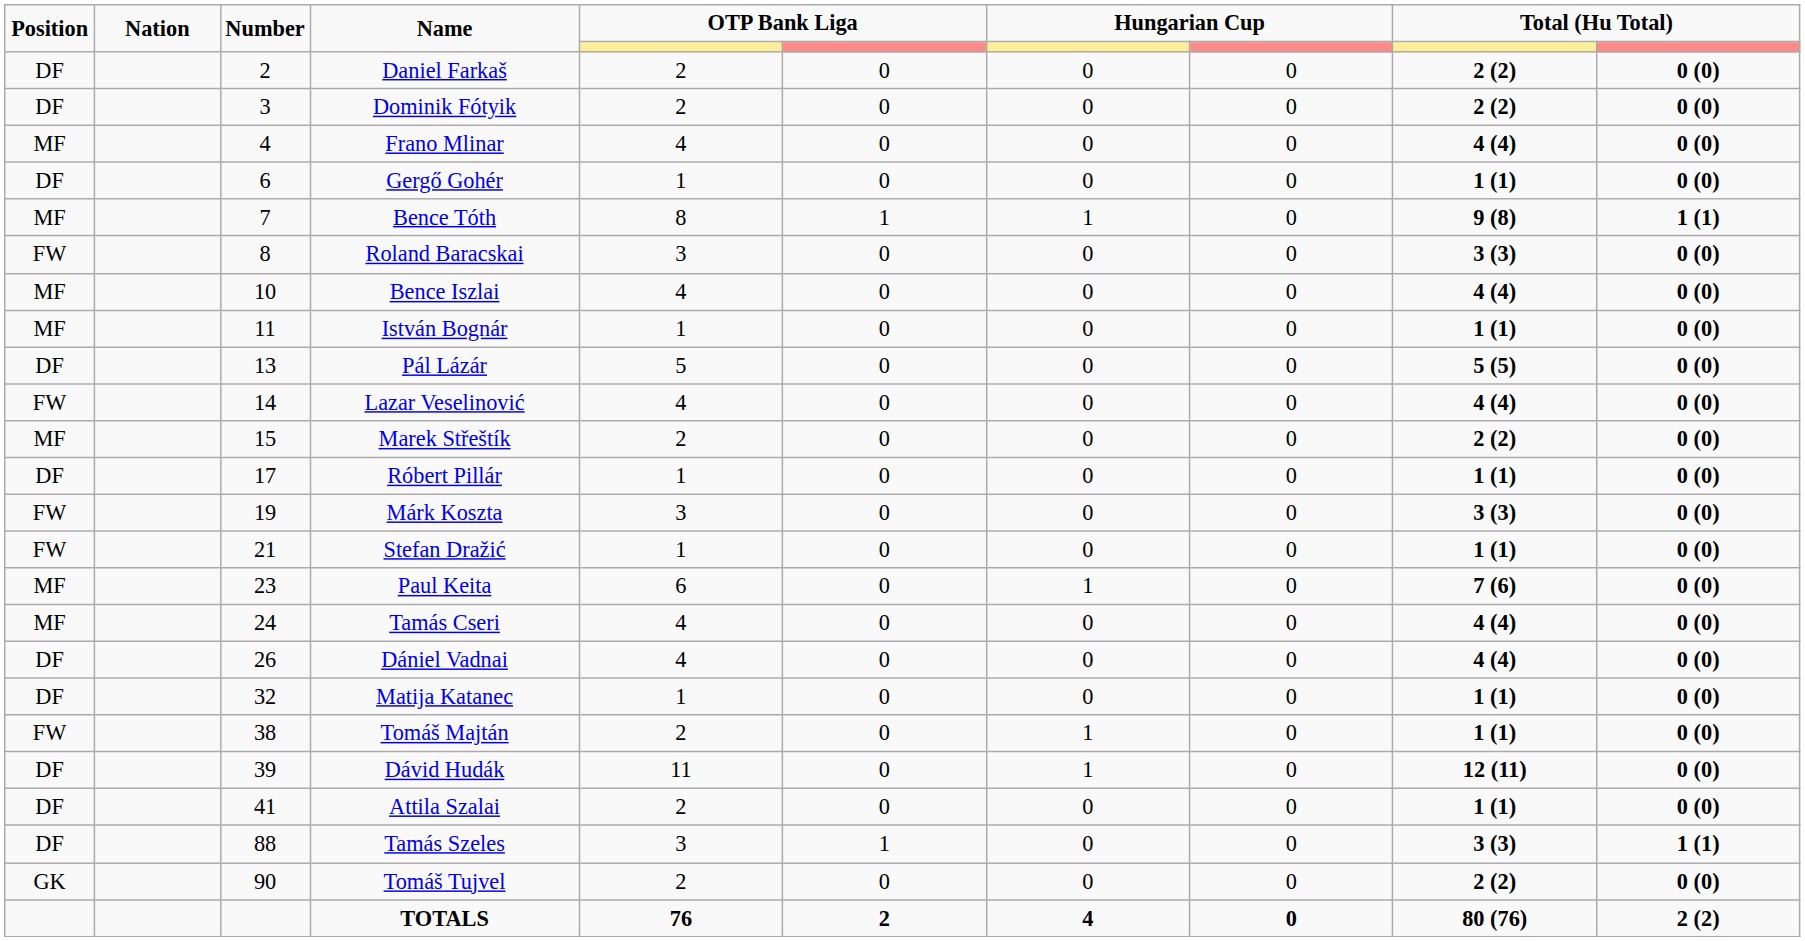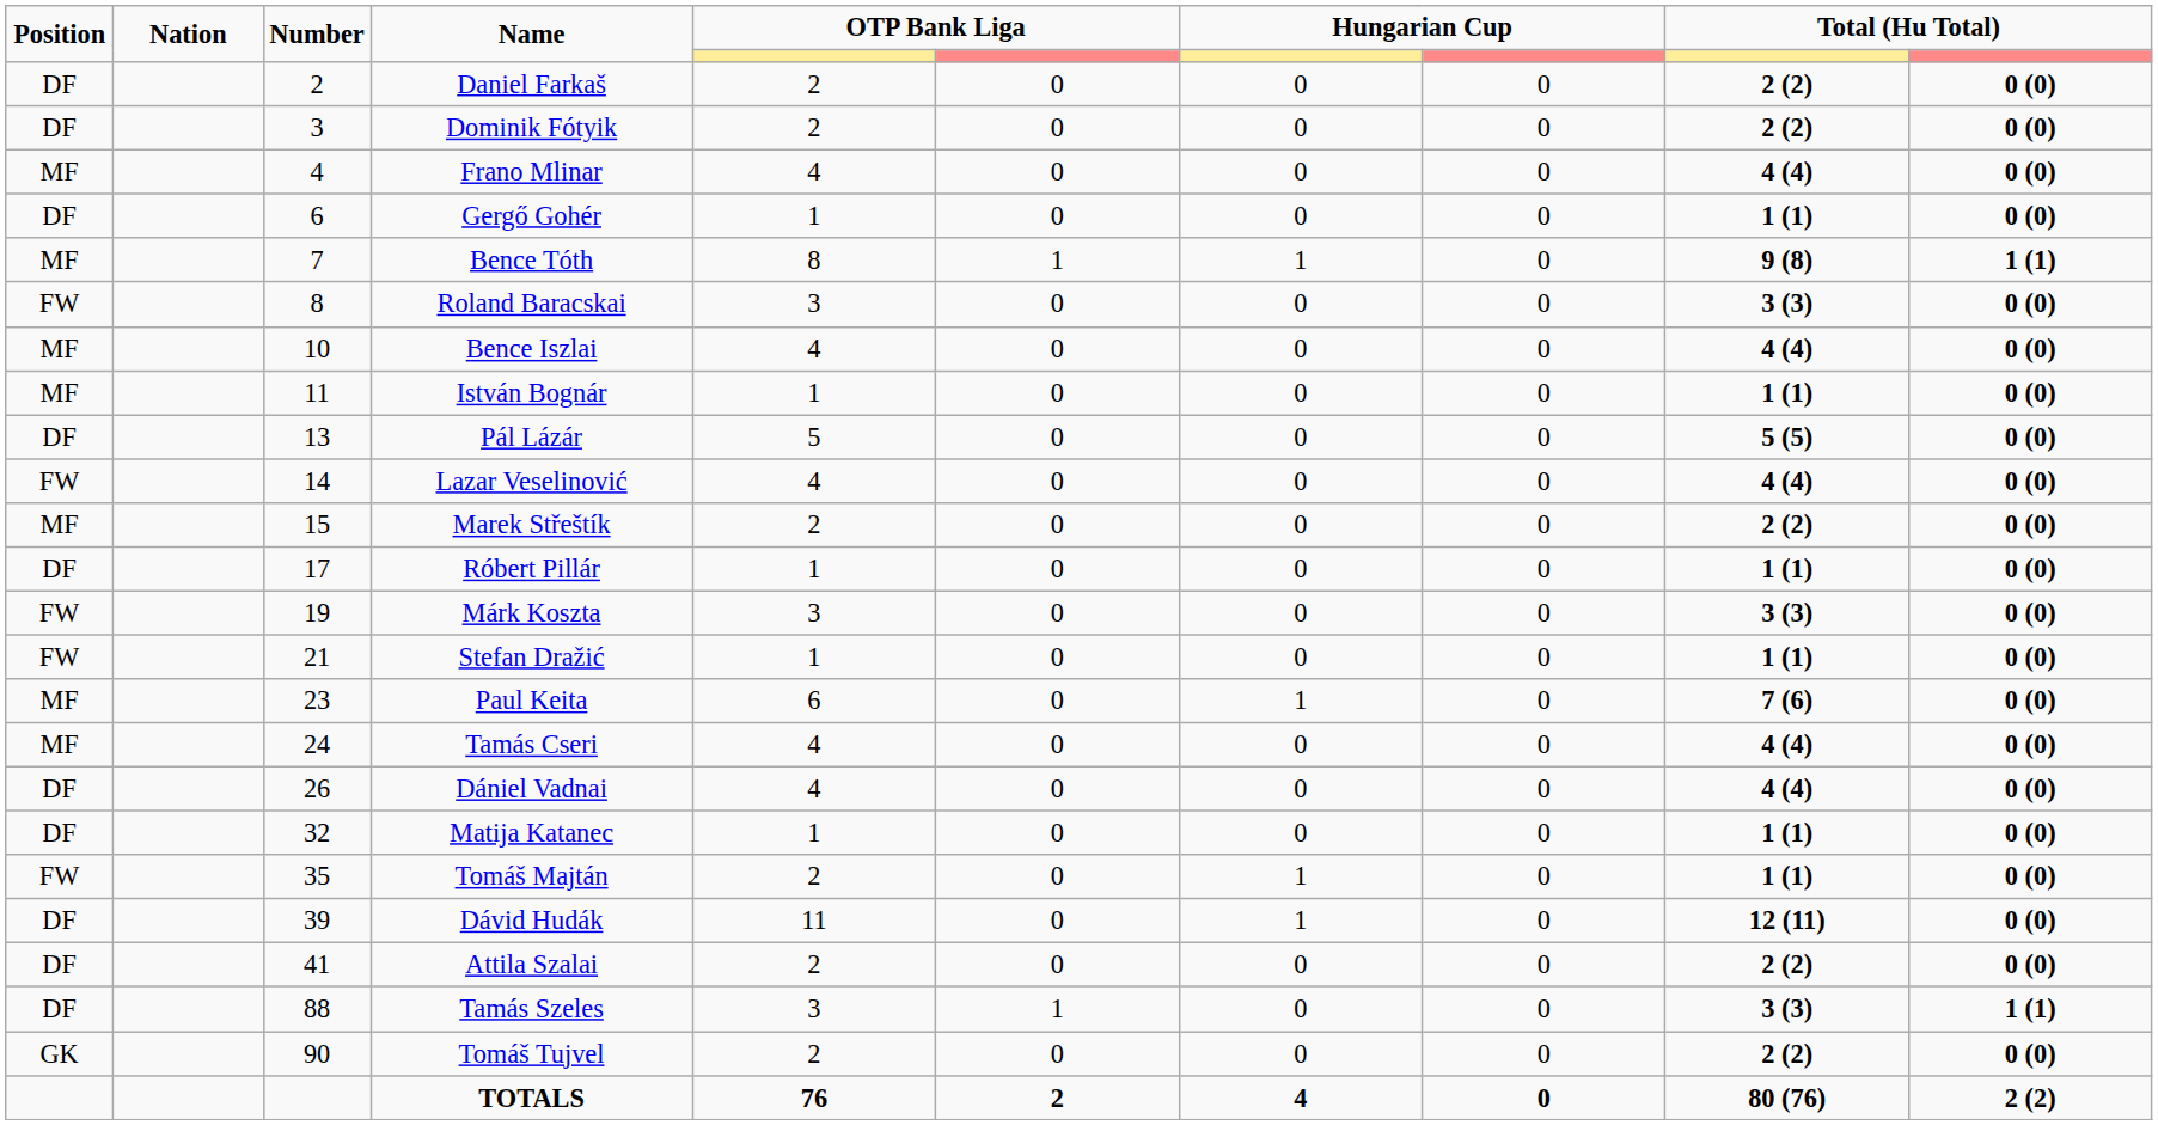 <table class="wikitable" style="font-size: 95%; text-align: center;">
 <tr>
 <td rowspan="2" width="5%" align="center"><strong>Position</strong></td>
 <td rowspan="2" width="7%" align="center"><strong>Nation</strong></td>
 <td rowspan="2" width="5%" align="center"><strong>Number</strong></td>
 <td rowspan="2" width="15%" align="center"><strong>Name</strong></td>
 <td colspan="2" align="center"><strong>OTP Bank Liga</strong></td>
 <td colspan="2" align="center"><strong>Hungarian Cup</strong></td>
 <td colspan="2" align="center"><strong>Total (Hu Total)</strong></td>
 </tr>
 <tr>
 <th width=60 style="background: #FFEE99"></th>
 <th width=60 style="background: #FF8888"></th>
 <th width=60 style="background: #FFEE99"></th>
 <th width=60 style="background: #FF8888"></th>
 <th width=60 style="background: #FFEE99"></th>
 <th width=60 style="background: #FF8888"></th>
 </tr>
 <tr>
 <td>DF</td>
 <td></td>
 <td>2</td>
 <td><a href='#'>Daniel Farkaš</a></td>
 <td>2</td>
 <td>0</td>
 <td>0</td>
 <td>0</td>
 <td><strong>2 (2)</strong></td>
 <td><strong>0 (0)</strong></td>
 </tr>
 <tr>
 <td>DF</td>
 <td></td>
 <td>3</td>
 <td><a href='#'>Dominik Fótyik</a></td>
 <td>2</td>
 <td>0</td>
 <td>0</td>
 <td>0</td>
 <td><strong>2 (2)</strong></td>
 <td><strong>0 (0)</strong></td>
 </tr>
 <tr>
 <td>MF</td>
 <td></td>
 <td>4</td>
 <td><a href='#'>Frano Mlinar</a></td>
 <td>4</td>
 <td>0</td>
 <td>0</td>
 <td>0</td>
 <td><strong>4 (4)</strong></td>
 <td><strong>0 (0)</strong></td>
 </tr>
 <tr>
 <td>DF</td>
 <td></td>
 <td>6</td>
 <td><a href='#'>Gergő Gohér</a></td>
 <td>1</td>
 <td>0</td>
 <td>0</td>
 <td>0</td>
 <td><strong>1 (1)</strong></td>
 <td><strong>0 (0)</strong></td>
 </tr>
 <tr>
 <td>MF</td>
 <td></td>
 <td>7</td>
 <td><a href='#'>Bence Tóth</a></td>
 <td>8</td>
 <td>1</td>
 <td>1</td>
 <td>0</td>
 <td><strong>9 (8)</strong></td>
 <td><strong>1 (1)</strong></td>
 </tr>
 <tr>
 <td>FW</td>
 <td></td>
 <td>8</td>
 <td><a href='#'>Roland Baracskai</a></td>
 <td>3</td>
 <td>0</td>
 <td>0</td>
 <td>0</td>
 <td><strong>3 (3)</strong></td>
 <td><strong>0 (0)</strong></td>
 </tr>
 <tr>
 <td>MF</td>
 <td></td>
 <td>10</td>
 <td><a href='#'>Bence Iszlai</a></td>
 <td>4</td>
 <td>0</td>
 <td>0</td>
 <td>0</td>
 <td><strong>4 (4)</strong></td>
 <td><strong>0 (0)</strong></td>
 </tr>
 <tr>
 <td>MF</td>
 <td></td>
 <td>11</td>
 <td><a href='#'>István Bognár</a></td>
 <td>1</td>
 <td>0</td>
 <td>0</td>
 <td>0</td>
 <td><strong>1 (1)</strong></td>
 <td><strong>0 (0)</strong></td>
 </tr>
 <tr>
 <td>DF</td>
 <td></td>
 <td>13</td>
 <td><a href='#'>Pál Lázár</a></td>
 <td>5</td>
 <td>0</td>
 <td>0</td>
 <td>0</td>
 <td><strong>5 (5)</strong></td>
 <td><strong>0 (0)</strong></td>
 </tr>
 <tr>
 <td>FW</td>
 <td></td>
 <td>14</td>
 <td><a href='#'>Lazar Veselinović</a></td>
 <td>4</td>
 <td>0</td>
 <td>0</td>
 <td>0</td>
 <td><strong>4 (4)</strong></td>
 <td><strong>0 (0)</strong></td>
 </tr>
 <tr>
 <td>MF</td>
 <td></td>
 <td>15</td>
 <td><a href='#'>Marek Střeštík</a></td>
 <td>2</td>
 <td>0</td>
 <td>0</td>
 <td>0</td>
 <td><strong>2 (2)</strong></td>
 <td><strong>0 (0)</strong></td>
 </tr>
 <tr>
 <td>DF</td>
 <td></td>
 <td>17</td>
 <td><a href='#'>Róbert Pillár</a></td>
 <td>1</td>
 <td>0</td>
 <td>0</td>
 <td>0</td>
 <td><strong>1 (1)</strong></td>
 <td><strong>0 (0)</strong></td>
 </tr>
 <tr>
 <td>FW</td>
 <td></td>
 <td>19</td>
 <td><a href='#'>Márk Koszta</a></td>
 <td>3</td>
 <td>0</td>
 <td>0</td>
 <td>0</td>
 <td><strong>3 (3)</strong></td>
 <td><strong>0 (0)</strong></td>
 </tr>
 <tr>
 <td>FW</td>
 <td></td>
 <td>21</td>
 <td><a href='#'>Stefan Dražić</a></td>
 <td>1</td>
 <td>0</td>
 <td>0</td>
 <td>0</td>
 <td><strong>1 (1)</strong></td>
 <td><strong>0 (0)</strong></td>
 </tr>
 <tr>
 <td>MF</td>
 <td></td>
 <td>23</td>
 <td><a href='#'>Paul Keita</a></td>
 <td>6</td>
 <td>0</td>
 <td>1</td>
 <td>0</td>
 <td><strong>7 (6)</strong></td>
 <td><strong>0 (0)</strong></td>
 </tr>
 <tr>
 <td>MF</td>
 <td></td>
 <td>24</td>
 <td><a href='#'>Tamás Cseri</a></td>
 <td>4</td>
 <td>0</td>
 <td>0</td>
 <td>0</td>
 <td><strong>4 (4)</strong></td>
 <td><strong>0 (0)</strong></td>
 </tr>
 <tr>
 <td>DF</td>
 <td></td>
 <td>26</td>
 <td><a href='#'>Dániel Vadnai</a></td>
 <td>4</td>
 <td>0</td>
 <td>0</td>
 <td>0</td>
 <td><strong>4 (4)</strong></td>
 <td><strong>0 (0)</strong></td>
 </tr>
 <tr>
 <td>DF</td>
 <td></td>
 <td>32</td>
 <td><a href='#'>Matija Katanec</a></td>
 <td>1</td>
 <td>0</td>
 <td>0</td>
 <td>0</td>
 <td><strong>1 (1)</strong></td>
 <td><strong>0 (0)</strong></td>
 </tr>
 <tr>
 <td>FW</td>
 <td></td>
-<td>38</td>
+<td>35</td>
 <td><a href='#'>Tomáš Majtán</a></td>
 <td>2</td>
 <td>0</td>
 <td>1</td>
 <td>0</td>
 <td><strong>1 (1)</strong></td>
 <td><strong>0 (0)</strong></td>
 </tr>
 <tr>
 <td>DF</td>
 <td></td>
 <td>39</td>
 <td><a href='#'>Dávid Hudák</a></td>
 <td>11</td>
 <td>0</td>
 <td>1</td>
 <td>0</td>
 <td><strong>12 (11)</strong></td>
 <td><strong>0 (0)</strong></td>
 </tr>
 <tr>
 <td>DF</td>
 <td></td>
 <td>41</td>
 <td><a href='#'>Attila Szalai</a></td>
 <td>2</td>
 <td>0</td>
 <td>0</td>
 <td>0</td>
-<td><strong>1 (1)</strong></td>
+<td><strong>2 (2)</strong></td>
 <td><strong>0 (0)</strong></td>
 </tr>
 <tr>
 <td>DF</td>
 <td></td>
 <td>88</td>
 <td><a href='#'>Tamás Szeles</a></td>
 <td>3</td>
 <td>1</td>
 <td>0</td>
 <td>0</td>
 <td><strong>3 (3)</strong></td>
 <td><strong>1 (1)</strong></td>
 </tr>
 <tr>
 <td>GK</td>
 <td></td>
 <td>90</td>
 <td><a href='#'>Tomáš Tujvel</a></td>
 <td>2</td>
 <td>0</td>
 <td>0</td>
 <td>0</td>
 <td><strong>2 (2)</strong></td>
 <td><strong>0 (0)</strong></td>
 </tr>
 <tr>
 <td></td>
 <td></td>
 <td></td>
 <td><strong>TOTALS</strong></td>
 <td><strong>76</strong></td>
 <td><strong>2</strong></td>
 <td><strong>4</strong></td>
 <td><strong>0</strong></td>
 <td><strong>80 (76)</strong></td>
 <td><strong>2 (2)</strong></td>
 </tr>
 <tr>
 </tr>
 </table>
